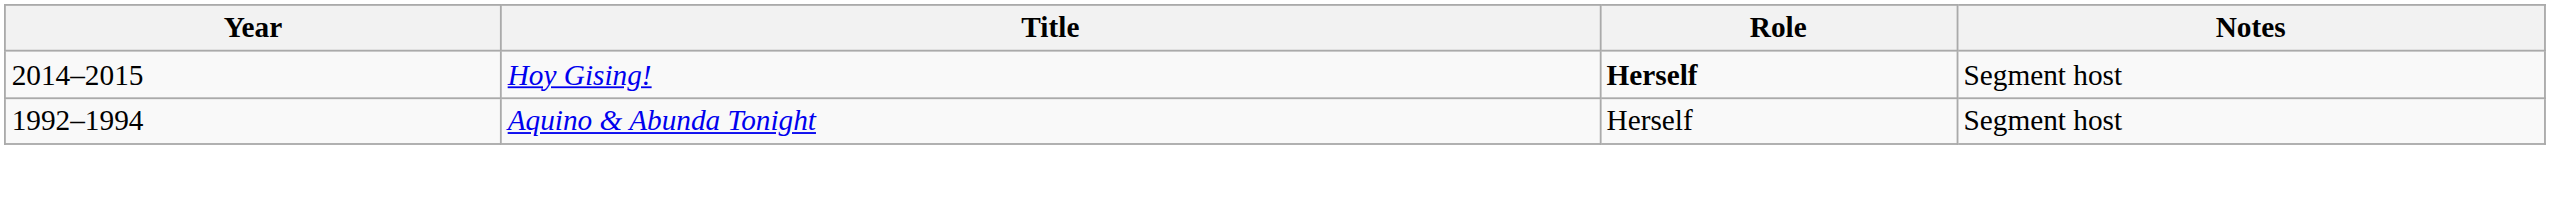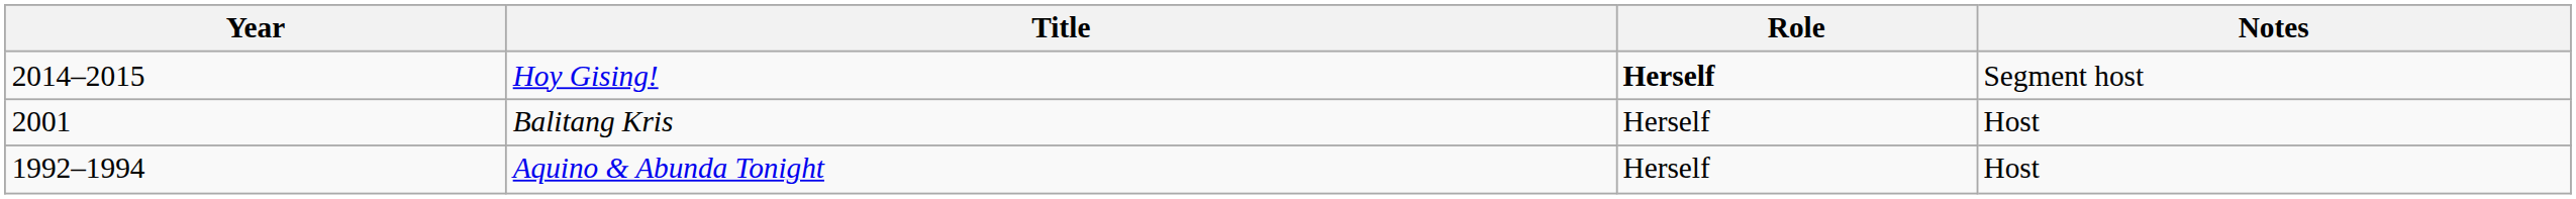 <table class="wikitable" style="width:70%;">
 <tr>
 <th>Year</th>
 <th>Title</th>
 <th>Role</th>
 <th>Notes</th>
 </tr>
 <tr>
 <td>2014–2015</td>
 <td><em><a href='#'>Hoy Gising!</a></em></td>
 <td><strong>Herself</strong></td>
 <td>Segment host</td>
 </tr>
 <tr>
+<td>2001</td>
+<td><em>Balitang Kris</em></td>
+<td>Herself</td>
+<td>Host</td>
+</tr>
+<tr>
 <td>1992–1994</td>
 <td><em><a href='#'>Aquino & Abunda Tonight</a></em> </td>
 <td>Herself</td>
-<td>Segment host</td>
+<td>Host</td>
 </tr>
 </table>
